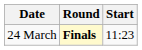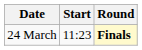 <table class=wikitable>
 <tr>
 <th>Date</th>
+<th>Start</th>
 <th>Round</th>
-<th>Start</th>
 </tr>
 <tr>
 <td>24 March</td>
+<td>11:23</td>
 <td style=background:lemonchiffon><strong>Finals</strong></td>
-<td>11:23</td>
 </tr>
 </table>
